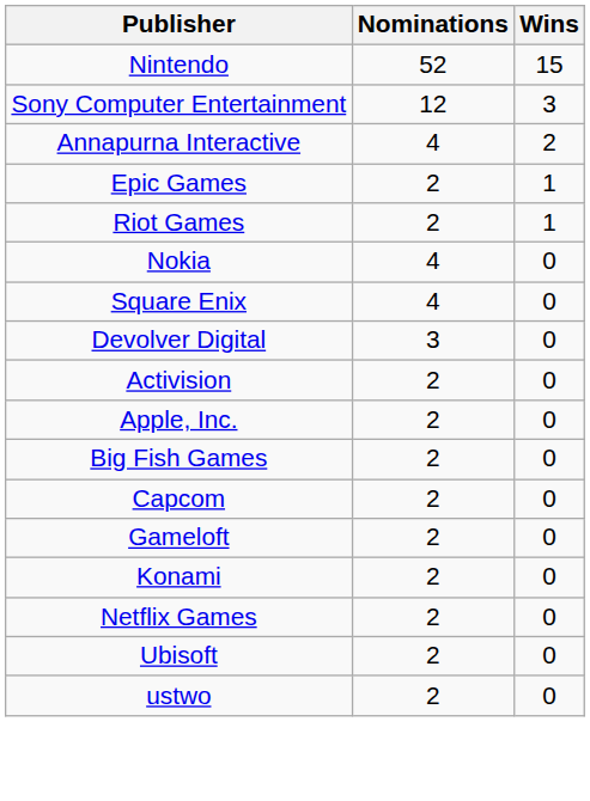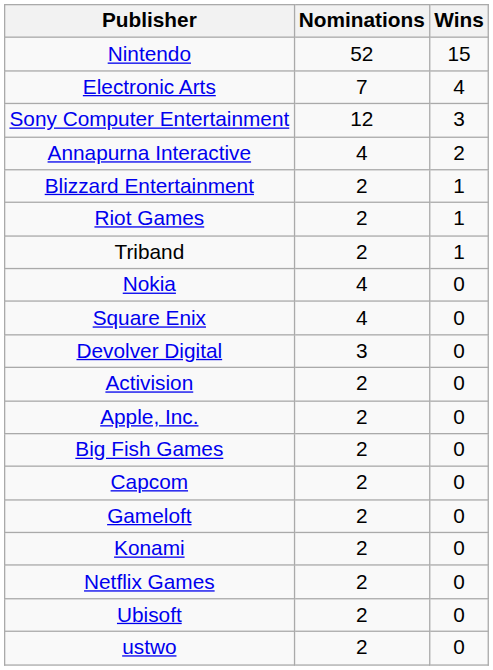 <table class="wikitable sortable plainrowheaders" rowspan="2" style="text-align:center;" background: #f6e39c;>
 <tr>
 <th scope="col">Publisher</th>
 <th scope="col">Nominations</th>
 <th scope="col">Wins</th>
 </tr>
 <tr>
 <td><a href='#'>Nintendo</a></td>
 <td>52</td>
 <td>15</td>
 </tr>
 <tr>
+<td><a href='#'>Electronic Arts</a></td>
+<td>7</td>
+<td>4</td>
+</tr>
+<tr>
 <td><a href='#'>Sony Computer Entertainment</a></td>
 <td>12</td>
 <td>3</td>
 </tr>
 <tr>
 <td><a href='#'>Annapurna Interactive</a></td>
 <td>4</td>
 <td>2</td>
 </tr>
 <tr>
-<td><a href='#'>Epic Games</a></td>
+<td><a href='#'>Blizzard Entertainment</a></td>
 <td>2</td>
 <td>1</td>
 </tr>
 <tr>
 <td><a href='#'>Riot Games</a></td>
+<td>2</td>
+<td>1</td>
+</tr>
+<tr>
+<td>Triband</td>
 <td>2</td>
 <td>1</td>
 </tr>
 <tr>
 <td><a href='#'>Nokia</a></td>
 <td>4</td>
 <td>0</td>
 </tr>
 <tr>
 <td><a href='#'>Square Enix</a></td>
 <td>4</td>
 <td>0</td>
 </tr>
 <tr>
 <td><a href='#'>Devolver Digital</a></td>
 <td>3</td>
 <td>0</td>
 </tr>
 <tr>
 <td><a href='#'>Activision</a></td>
 <td>2</td>
 <td>0</td>
 </tr>
 <tr>
 <td><a href='#'>Apple, Inc.</a></td>
 <td>2</td>
 <td>0</td>
 </tr>
 <tr>
 <td><a href='#'>Big Fish Games</a></td>
 <td>2</td>
 <td>0</td>
 </tr>
 <tr>
 <td><a href='#'>Capcom</a></td>
 <td>2</td>
 <td>0</td>
 </tr>
 <tr>
 <td><a href='#'>Gameloft</a></td>
 <td>2</td>
 <td>0</td>
 </tr>
 <tr>
 <td><a href='#'>Konami</a></td>
 <td>2</td>
 <td>0</td>
 </tr>
 <tr>
 <td><a href='#'>Netflix Games</a></td>
 <td>2</td>
 <td>0</td>
 </tr>
 <tr>
 <td><a href='#'>Ubisoft</a></td>
 <td>2</td>
 <td>0</td>
 </tr>
 <tr>
 <td><a href='#'>ustwo</a></td>
 <td>2</td>
 <td>0</td>
 </tr>
 </table>
